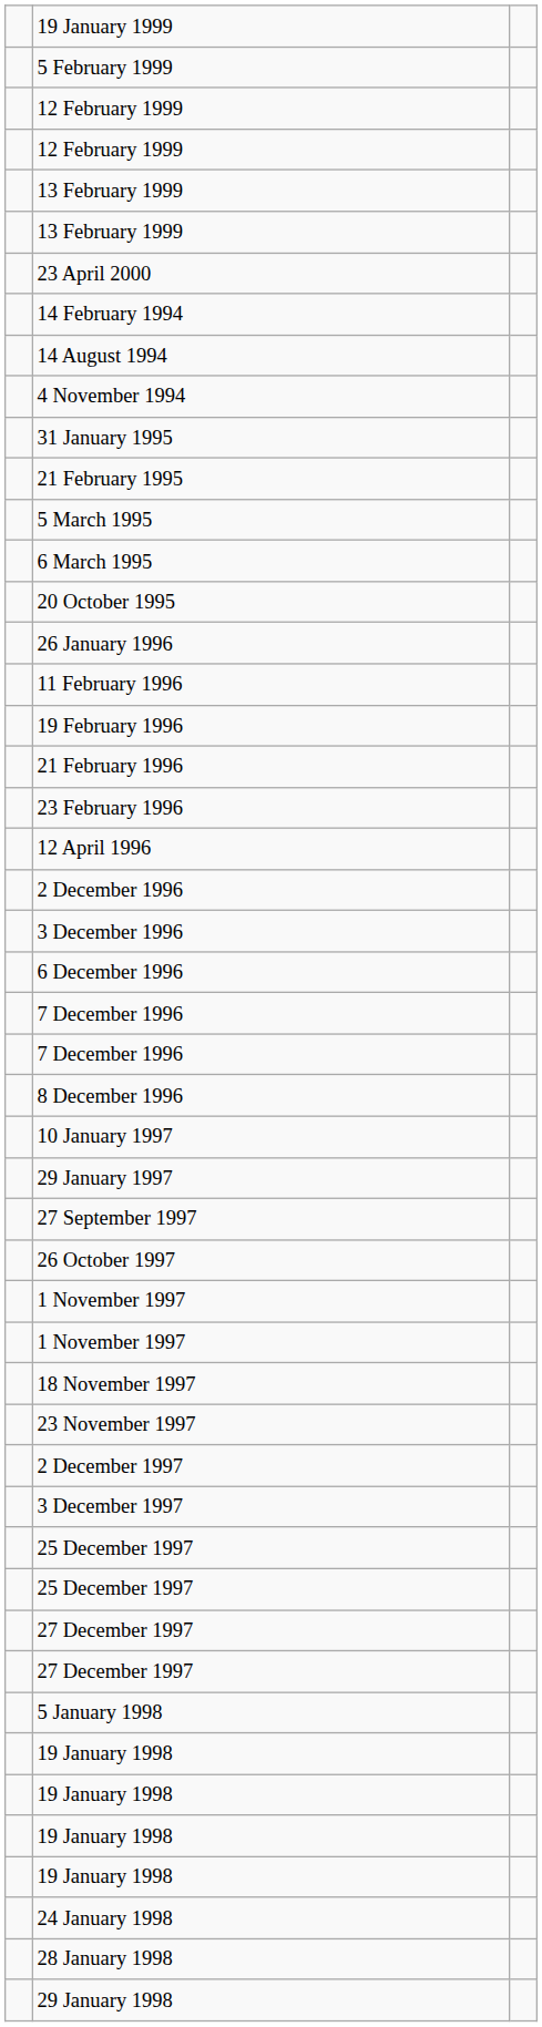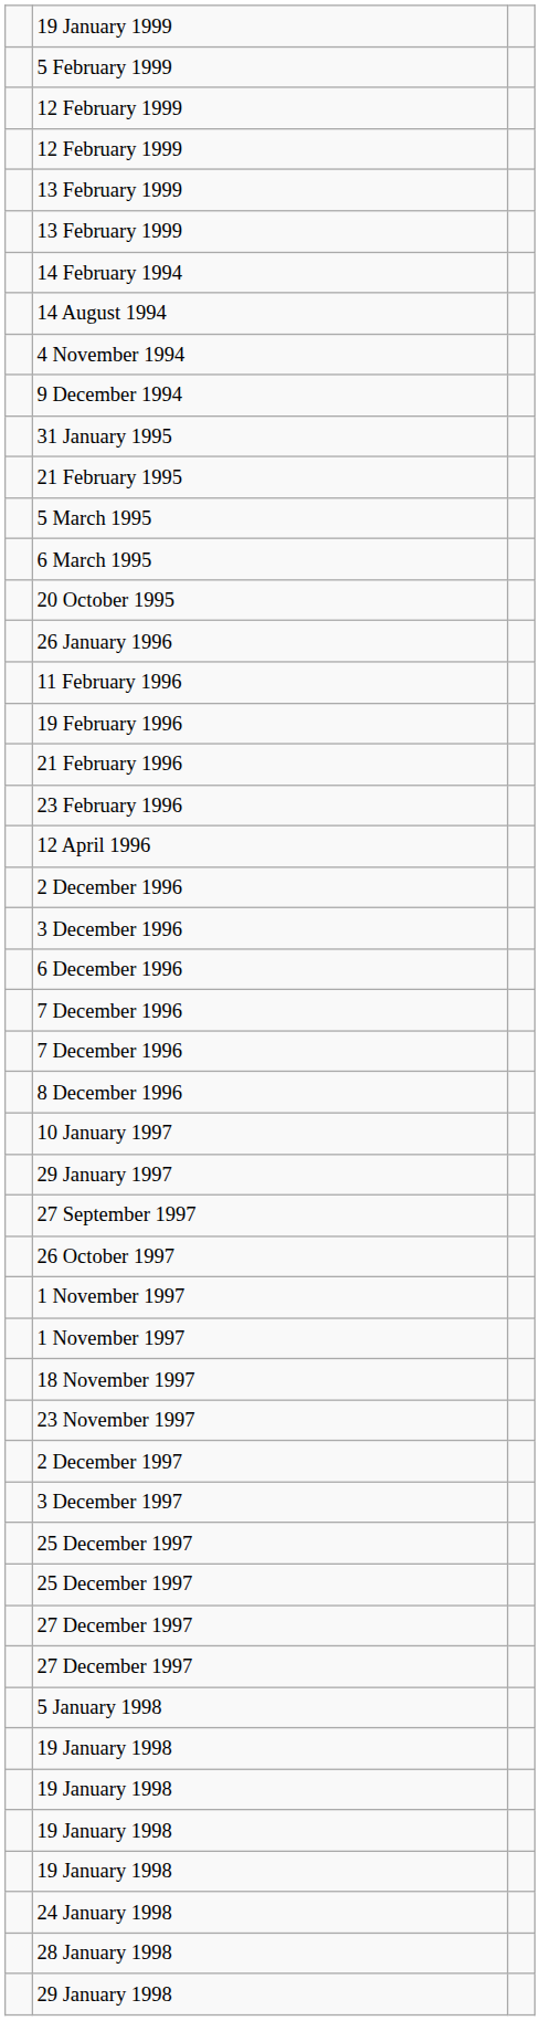 <table class="wikitable" style="font-size: 89%; float: left; width: 26em; margin-right: 1em; height: 1400px">
 <tr>
 <td></td>
 <td>19 January 1999</td>
 <td></td>
 </tr>
 <tr>
 <td></td>
 <td>5 February 1999</td>
 <td></td>
 </tr>
 <tr>
 <td></td>
 <td>12 February 1999</td>
 <td></td>
 </tr>
 <tr>
 <td></td>
 <td>12 February 1999</td>
 <td></td>
 </tr>
 <tr>
 <td></td>
 <td>13 February 1999</td>
 <td></td>
 </tr>
 <tr>
 <td></td>
 <td>13 February 1999</td>
 <td></td>
 </tr>
 <tr>
 <td></td>
-<td>23 April 2000</td>
-<td></td>
-</tr>
-<tr>
-<td></td>
 <td>14 February 1994</td>
 <td></td>
 </tr>
 <tr>
 <td></td>
 <td>14 August 1994</td>
 <td></td>
 </tr>
 <tr>
 <td></td>
 <td>4 November 1994</td>
+<td></td>
+</tr>
+<tr>
+<td></td>
+<td>9 December 1994</td>
 <td></td>
 </tr>
 <tr>
 <td></td>
 <td>31 January 1995</td>
 <td></td>
 </tr>
 <tr>
 <td></td>
 <td>21 February 1995</td>
 <td></td>
 </tr>
 <tr>
 <td></td>
 <td>5 March 1995</td>
 <td></td>
 </tr>
 <tr>
 <td></td>
 <td>6 March 1995</td>
 <td></td>
 </tr>
 <tr>
 <td></td>
 <td>20 October 1995</td>
 <td></td>
 </tr>
 <tr>
 <td></td>
 <td>26 January 1996</td>
 <td></td>
 </tr>
 <tr>
 <td></td>
 <td>11 February 1996</td>
 <td></td>
 </tr>
 <tr>
 <td></td>
 <td>19 February 1996</td>
 <td></td>
 </tr>
 <tr>
 <td></td>
 <td>21 February 1996</td>
 <td></td>
 </tr>
 <tr>
 <td></td>
 <td>23 February 1996</td>
 <td></td>
 </tr>
 <tr>
 <td></td>
 <td>12 April 1996</td>
 <td></td>
 </tr>
 <tr>
 <td></td>
 <td>2 December 1996</td>
 <td></td>
 </tr>
 <tr>
 <td></td>
 <td>3 December 1996</td>
 <td></td>
 </tr>
 <tr>
 <td></td>
 <td>6 December 1996</td>
 <td></td>
 </tr>
 <tr>
 <td></td>
 <td>7 December 1996</td>
 <td></td>
 </tr>
 <tr>
 <td></td>
 <td>7 December 1996</td>
 <td></td>
 </tr>
 <tr>
 <td></td>
 <td>8 December 1996</td>
 <td></td>
 </tr>
 <tr>
 <td></td>
 <td>10 January 1997</td>
 <td></td>
 </tr>
 <tr>
 <td></td>
 <td>29 January 1997</td>
 <td></td>
 </tr>
 <tr>
 <td></td>
 <td>27 September 1997</td>
 <td></td>
 </tr>
 <tr>
 <td></td>
 <td>26 October 1997</td>
 <td></td>
 </tr>
 <tr>
 <td></td>
 <td>1 November 1997</td>
 <td></td>
 </tr>
 <tr>
 <td></td>
 <td>1 November 1997</td>
 <td></td>
 </tr>
 <tr>
 <td></td>
 <td>18 November 1997</td>
 <td></td>
 </tr>
 <tr>
 <td></td>
 <td>23 November 1997</td>
 <td></td>
 </tr>
 <tr>
 <td></td>
 <td>2 December 1997</td>
 <td></td>
 </tr>
 <tr>
 <td></td>
 <td>3 December 1997</td>
 <td></td>
 </tr>
 <tr>
 <td></td>
 <td>25 December 1997</td>
 <td></td>
 </tr>
 <tr>
 <td></td>
 <td>25 December 1997</td>
 <td></td>
 </tr>
 <tr>
 <td></td>
 <td>27 December 1997</td>
 <td></td>
 </tr>
 <tr>
 <td></td>
 <td>27 December 1997</td>
 <td></td>
 </tr>
 <tr>
 <td></td>
 <td>5 January 1998</td>
 <td></td>
 </tr>
 <tr>
 <td></td>
 <td>19 January 1998</td>
 <td></td>
 </tr>
 <tr>
 <td></td>
 <td>19 January 1998</td>
 <td></td>
 </tr>
 <tr>
 <td></td>
 <td>19 January 1998</td>
 <td></td>
 </tr>
 <tr>
 <td></td>
 <td>19 January 1998</td>
 <td></td>
 </tr>
 <tr>
 <td></td>
 <td>24 January 1998</td>
 <td></td>
 </tr>
 <tr>
 <td></td>
 <td>28 January 1998</td>
 <td></td>
 </tr>
 <tr>
 <td></td>
 <td>29 January 1998</td>
 <td></td>
 </tr>
 </table>
